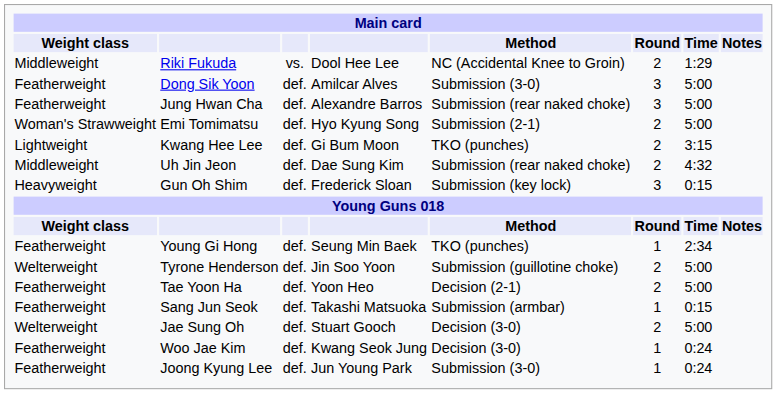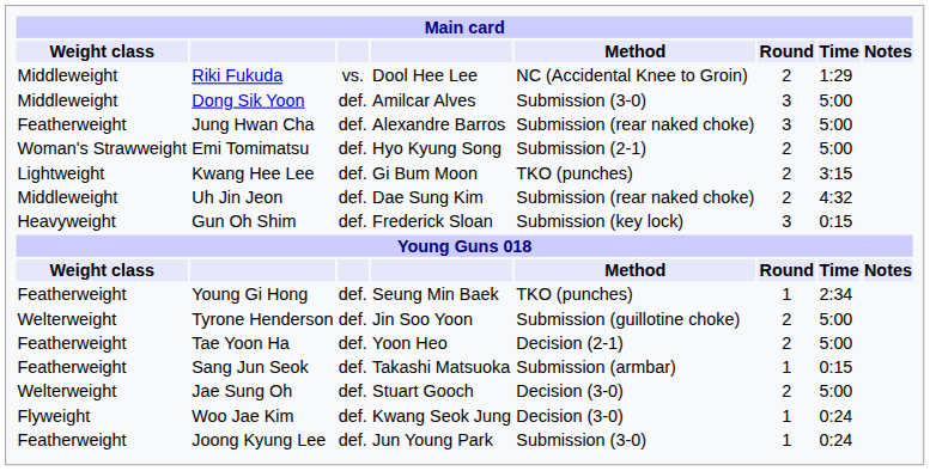 <table style="font-size: 84%; border: 1px solid darkgray; padding: 0.43em; background-color: #F8F9FA;">
 <tr>
 <th colspan="8" style="background-color: #ccf; color: #000080; text-align: center;">Main card</th>
 </tr>
 <tr>
 <th colspan="1" style="background-color: #E6E8FA; color: #000000; text-align: center;">Weight class</th>
 <th colspan="1" style="background-color: #E6E8FA; color: #000000; text-align: center;"></th>
 <th colspan="1" style="background-color: #E6E8FA; color: #000000; text-align: center;"></th>
 <th colspan="1" style="background-color: #E6E8FA; color: #000000; text-align: center;"></th>
 <th colspan="1" style="background-color: #E6E8FA; color: #000000; text-align: center;">Method</th>
 <th colspan="1" style="background-color: #E6E8FA; color: #000000; text-align: center;">Round</th>
 <th colspan="1" style="background-color: #E6E8FA; color: #000000; text-align: center;">Time</th>
 <th colspan="1" style="background-color: #E6E8FA; color: #000000; text-align: center;">Notes</th>
 </tr>
 <tr>
 <td>Middleweight</td>
 <td> <a href='#'>Riki Fukuda</a></td>
 <td align="center">vs.</td>
 <td> Dool Hee Lee</td>
 <td>NC (Accidental Knee to Groin)</td>
 <td align="center">2</td>
 <td>1:29</td>
 <td></td>
 </tr>
 <tr>
-<td>Featherweight</td>
+<td>Middleweight</td>
 <td> <a href='#'>Dong Sik Yoon</a></td>
 <td>def.</td>
 <td> Amilcar Alves</td>
 <td>Submission (3-0)</td>
 <td align="center">3</td>
 <td>5:00</td>
 <td></td>
 </tr>
 <tr>
 <td>Featherweight</td>
 <td> Jung Hwan Cha</td>
 <td>def.</td>
 <td> Alexandre Barros</td>
 <td>Submission (rear naked choke)</td>
 <td align="center">3</td>
 <td>5:00</td>
 <td></td>
 </tr>
 <tr>
 <td>Woman's Strawweight</td>
 <td> Emi Tomimatsu</td>
 <td>def.</td>
 <td> Hyo Kyung Song</td>
 <td>Submission (2-1)</td>
 <td align="center">2</td>
 <td>5:00</td>
 <td></td>
 </tr>
 <tr>
 <td>Lightweight</td>
 <td> Kwang Hee Lee</td>
 <td>def.</td>
 <td> Gi Bum Moon</td>
 <td>TKO (punches)</td>
 <td align="center">2</td>
 <td>3:15</td>
 <td></td>
 </tr>
 <tr>
 <td>Middleweight</td>
 <td> Uh Jin Jeon</td>
 <td>def.</td>
 <td> Dae Sung Kim</td>
 <td>Submission (rear naked choke)</td>
 <td align="center">2</td>
 <td>4:32</td>
 <td></td>
 </tr>
 <tr>
 <td>Heavyweight</td>
 <td> Gun Oh Shim</td>
 <td>def.</td>
 <td> Frederick Sloan</td>
 <td>Submission (key lock)</td>
 <td align="center">3</td>
 <td>0:15</td>
 <td></td>
 </tr>
 <tr>
 <th colspan="8" style="background-color: #ccf; color: #000080; text-align: center;">Young Guns 018</th>
 </tr>
 <tr>
 <th colspan="1" style="background-color: #E6E8FA; color: #000000; text-align: center;">Weight class</th>
 <th colspan="1" style="background-color: #E6E8FA; color: #000000; text-align: center;"></th>
 <th colspan="1" style="background-color: #E6E8FA; color: #000000; text-align: center;"></th>
 <th colspan="1" style="background-color: #E6E8FA; color: #000000; text-align: center;"></th>
 <th colspan="1" style="background-color: #E6E8FA; color: #000000; text-align: center;">Method</th>
 <th colspan="1" style="background-color: #E6E8FA; color: #000000; text-align: center;">Round</th>
 <th colspan="1" style="background-color: #E6E8FA; color: #000000; text-align: center;">Time</th>
 <th colspan="1" style="background-color: #E6E8FA; color: #000000; text-align: center;">Notes</th>
 </tr>
 <tr>
 <td>Featherweight</td>
 <td> Young Gi Hong</td>
 <td>def.</td>
 <td> Seung Min Baek</td>
 <td>TKO (punches)</td>
 <td align="center">1</td>
 <td>2:34</td>
 <td></td>
 </tr>
 <tr>
 <td>Welterweight</td>
 <td> Tyrone Henderson</td>
 <td>def.</td>
 <td> Jin Soo Yoon</td>
 <td>Submission (guillotine choke)</td>
 <td align="center">2</td>
 <td>5:00</td>
 <td></td>
 </tr>
 <tr>
 <td>Featherweight</td>
 <td> Tae Yoon Ha</td>
 <td>def.</td>
 <td> Yoon Heo</td>
 <td>Decision (2-1)</td>
 <td align="center">2</td>
 <td>5:00</td>
 <td></td>
 </tr>
 <tr>
 <td>Featherweight</td>
 <td> Sang Jun Seok</td>
 <td>def.</td>
 <td> Takashi Matsuoka</td>
 <td>Submission (armbar)</td>
 <td align="center">1</td>
 <td>0:15</td>
 <td></td>
 </tr>
 <tr>
 <td>Welterweight</td>
 <td> Jae Sung Oh</td>
 <td>def.</td>
 <td> Stuart Gooch</td>
 <td>Decision (3-0)</td>
 <td align="center">2</td>
 <td>5:00</td>
 <td></td>
 </tr>
 <tr>
-<td>Featherweight</td>
+<td>Flyweight</td>
 <td> Woo Jae Kim</td>
 <td>def.</td>
 <td> Kwang Seok Jung</td>
 <td>Decision (3-0)</td>
 <td align="center">1</td>
 <td>0:24</td>
 <td></td>
 </tr>
 <tr>
 <td>Featherweight</td>
 <td> Joong Kyung Lee</td>
 <td>def.</td>
 <td> Jun Young Park</td>
 <td>Submission (3-0)</td>
 <td align="center">1</td>
 <td>0:24</td>
 <td></td>
 </tr>
 <tr>
 </tr>
 </table>
